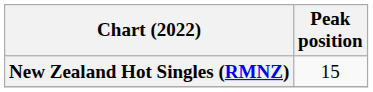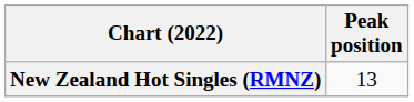 <table class="wikitable plainrowheaders" style="text-align:center">
 <tr>
 <th scope="col">Chart (2022)</th>
 <th scope="col">Peak<br>position</th>
 </tr>
 <tr>
 <th scope="row">New Zealand Hot Singles (<a href='#'>RMNZ</a>)</th>
-<td>15</td>
+<td>13</td>
 </tr>
 <tr>
 </tr>
 </table>
